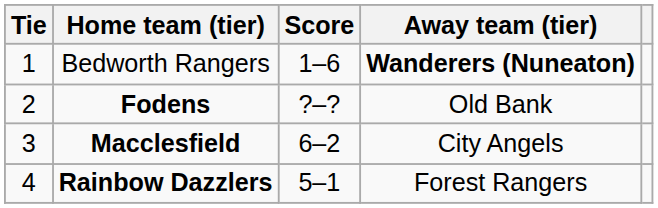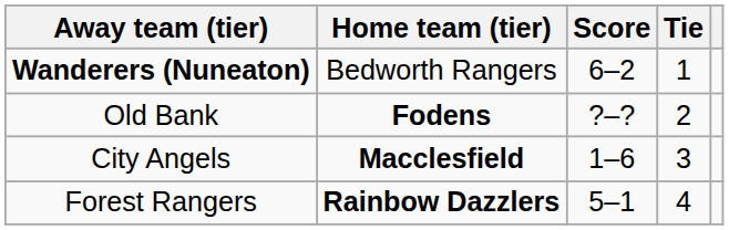 <table class="wikitable" style="text-align:center; font-size:85%">
 <tr>
-<th>Tie</th>
+<th>Away team (tier)</th>
 <th>Home team (tier)</th>
 <th>Score</th>
-<th>Away team (tier)</th>
+<th>Tie</th>
 <th></th>
 </tr>
 <tr>
+<td><strong>Wanderers (Nuneaton)</strong></td>
+<td>Bedworth Rangers</td>
+<td align="center">6–2</td>
 <td align="center">1</td>
-<td>Bedworth Rangers</td>
-<td align="center">1–6</td>
-<td><strong>Wanderers (Nuneaton)</strong></td>
 <td></td>
 </tr>
 <tr>
-<td align="center">2</td>
+<td>Old Bank</td>
 <td><strong>Fodens</strong></td>
 <td align="center">?–?</td>
-<td>Old Bank</td>
+<td align="center">2</td>
 <td></td>
 </tr>
 <tr>
+<td>City Angels</td>
+<td><strong>Macclesfield</strong></td>
+<td align="center">1–6</td>
 <td align="center">3</td>
-<td><strong>Macclesfield</strong></td>
-<td align="center">6–2</td>
-<td>City Angels</td>
 <td></td>
 </tr>
 <tr>
-<td align="center">4</td>
+<td>Forest Rangers</td>
 <td><strong>Rainbow Dazzlers</strong></td>
 <td align="center">5–1</td>
-<td>Forest Rangers</td>
+<td align="center">4</td>
 <td></td>
 </tr>
 </table>
